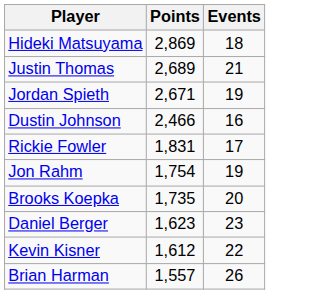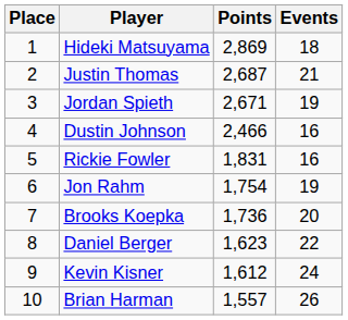 <table class="wikitable">
 <tr>
+<th>Place</th>
 <th>Player</th>
 <th>Points</th>
 <th>Events</th>
 </tr>
 <tr>
+<td align=center>1</td>
 <td> <a href='#'>Hideki Matsuyama</a></td>
 <td align=center>2,869</td>
 <td align=center>18</td>
 </tr>
 <tr>
+<td align=center>2</td>
 <td> <a href='#'>Justin Thomas</a></td>
-<td align=center>2,689</td>
+<td align=center>2,687</td>
 <td align=center>21</td>
 </tr>
 <tr>
+<td align=center>3</td>
 <td> <a href='#'>Jordan Spieth</a></td>
 <td align=center>2,671</td>
 <td align=center>19</td>
 </tr>
 <tr>
+<td align=center>4</td>
 <td> <a href='#'>Dustin Johnson</a></td>
 <td align=center>2,466</td>
 <td align=center>16</td>
 </tr>
 <tr>
+<td align=center>5</td>
 <td> <a href='#'>Rickie Fowler</a></td>
 <td align=center>1,831</td>
-<td align=center>17</td>
+<td align=center>16</td>
 </tr>
 <tr>
+<td align=center>6</td>
 <td> <a href='#'>Jon Rahm</a></td>
 <td align=center>1,754</td>
 <td align=center>19</td>
 </tr>
 <tr>
+<td align=center>7</td>
 <td> <a href='#'>Brooks Koepka</a></td>
-<td align=center>1,735</td>
+<td align=center>1,736</td>
 <td align=center>20</td>
 </tr>
 <tr>
+<td align=center>8</td>
 <td> <a href='#'>Daniel Berger</a></td>
 <td align=center>1,623</td>
-<td align=center>23</td>
-</tr>
-<tr>
-<td> <a href='#'>Kevin Kisner</a></td>
-<td align=center>1,612</td>
 <td align=center>22</td>
 </tr>
 <tr>
+<td align=center>9</td>
+<td> <a href='#'>Kevin Kisner</a></td>
+<td align=center>1,612</td>
+<td align=center>24</td>
+</tr>
+<tr>
+<td align=center>10</td>
 <td> <a href='#'>Brian Harman</a></td>
 <td align=center>1,557</td>
 <td align=center>26</td>
 </tr>
 </table>
